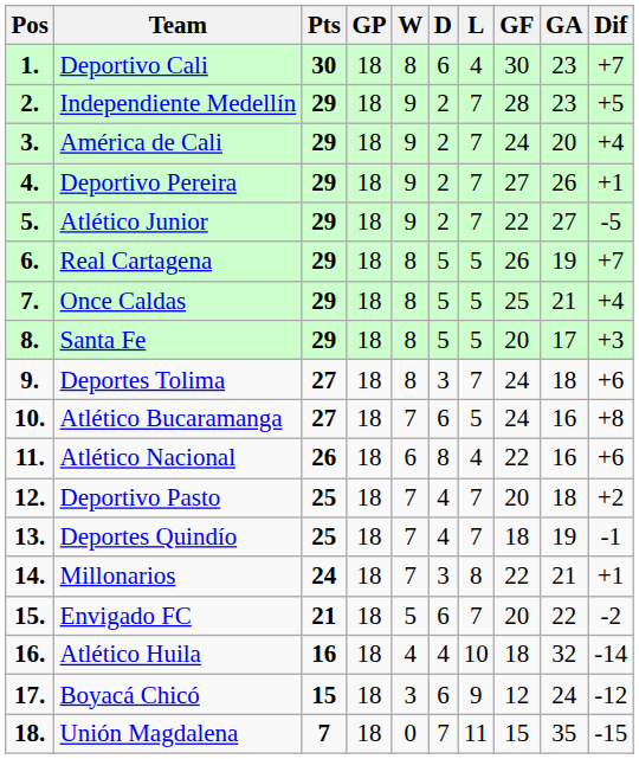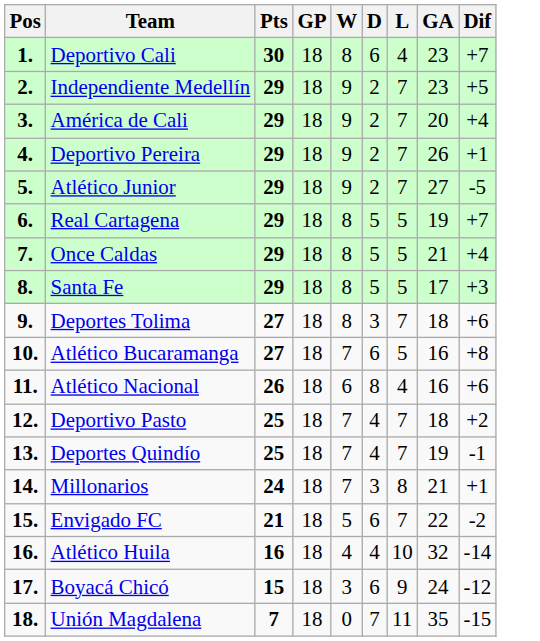 <table class="wikitable sortable" style="text-align: center;">
 <tr>
 <th align="center">Pos</th>
 <th align="center">Team</th>
 <th align="center">Pts</th>
 <th align="center">GP</th>
 <th align="center">W</th>
 <th align="center">D</th>
 <th align="center">L</th>
-<th align="center">GF</th>
 <th align="center">GA</th>
 <th align="center">Dif</th>
 </tr>
 <tr style="background: #CCFFCC;">
 <td><strong>1.</strong></td>
 <td align="left"><a href='#'>Deportivo Cali</a></td>
 <td><strong>30</strong></td>
 <td>18</td>
 <td>8</td>
 <td>6</td>
 <td>4</td>
-<td>30</td>
 <td>23</td>
 <td>+7</td>
 </tr>
 <tr style="background: #CCFFCC;">
 <td><strong>2.</strong></td>
 <td align="left"><a href='#'>Independiente Medellín</a></td>
 <td><strong>29</strong></td>
 <td>18</td>
 <td>9</td>
 <td>2</td>
 <td>7</td>
-<td>28</td>
 <td>23</td>
 <td>+5</td>
 </tr>
 <tr style="background: #CCFFCC;">
 <td><strong>3.</strong></td>
 <td align="left"><a href='#'>América de Cali</a></td>
 <td><strong>29</strong></td>
 <td>18</td>
 <td>9</td>
 <td>2</td>
 <td>7</td>
-<td>24</td>
 <td>20</td>
 <td>+4</td>
 </tr>
 <tr style="background: #CCFFCC;">
 <td><strong>4.</strong></td>
 <td align="left"><a href='#'>Deportivo Pereira</a></td>
 <td><strong>29</strong></td>
 <td>18</td>
 <td>9</td>
 <td>2</td>
 <td>7</td>
-<td>27</td>
 <td>26</td>
 <td>+1</td>
 </tr>
 <tr style="background: #CCFFCC;">
 <td><strong>5.</strong></td>
 <td align="left"><a href='#'>Atlético Junior</a></td>
 <td><strong>29</strong></td>
 <td>18</td>
 <td>9</td>
 <td>2</td>
 <td>7</td>
-<td>22</td>
 <td>27</td>
 <td>-5</td>
 </tr>
 <tr style="background: #CCFFCC;">
 <td><strong>6.</strong></td>
 <td align="left"><a href='#'>Real Cartagena</a></td>
 <td><strong>29</strong></td>
 <td>18</td>
 <td>8</td>
 <td>5</td>
 <td>5</td>
-<td>26</td>
 <td>19</td>
 <td>+7</td>
 </tr>
 <tr style="background: #CCFFCC;">
 <td><strong>7.</strong></td>
 <td align="left"><a href='#'>Once Caldas</a></td>
 <td><strong>29</strong></td>
 <td>18</td>
 <td>8</td>
 <td>5</td>
 <td>5</td>
-<td>25</td>
 <td>21</td>
 <td>+4</td>
 </tr>
 <tr style="background: #CCFFCC;">
 <td><strong>8.</strong></td>
 <td align="left"><a href='#'>Santa Fe</a></td>
 <td><strong>29</strong></td>
 <td>18</td>
 <td>8</td>
 <td>5</td>
 <td>5</td>
-<td>20</td>
 <td>17</td>
 <td>+3</td>
 </tr>
 <tr>
 <td><strong>9.</strong></td>
 <td align="left"><a href='#'>Deportes Tolima</a></td>
 <td><strong>27</strong></td>
 <td>18</td>
 <td>8</td>
 <td>3</td>
 <td>7</td>
-<td>24</td>
 <td>18</td>
 <td>+6</td>
 </tr>
 <tr>
 <td><strong>10.</strong></td>
 <td align="left"><a href='#'>Atlético Bucaramanga</a></td>
 <td><strong>27</strong></td>
 <td>18</td>
 <td>7</td>
 <td>6</td>
 <td>5</td>
-<td>24</td>
 <td>16</td>
 <td>+8</td>
 </tr>
 <tr>
 <td><strong>11.</strong></td>
 <td align="left"><a href='#'>Atlético Nacional</a></td>
 <td><strong>26</strong></td>
 <td>18</td>
 <td>6</td>
 <td>8</td>
 <td>4</td>
-<td>22</td>
 <td>16</td>
 <td>+6</td>
 </tr>
 <tr>
 <td><strong>12.</strong></td>
 <td align="left"><a href='#'>Deportivo Pasto</a></td>
 <td><strong>25</strong></td>
 <td>18</td>
 <td>7</td>
 <td>4</td>
 <td>7</td>
-<td>20</td>
 <td>18</td>
 <td>+2</td>
 </tr>
 <tr>
 <td><strong>13.</strong></td>
 <td align="left"><a href='#'>Deportes Quindío</a></td>
 <td><strong>25</strong></td>
 <td>18</td>
 <td>7</td>
 <td>4</td>
 <td>7</td>
-<td>18</td>
 <td>19</td>
 <td>-1</td>
 </tr>
 <tr>
 <td><strong>14.</strong></td>
 <td align="left"><a href='#'>Millonarios</a></td>
 <td><strong>24</strong></td>
 <td>18</td>
 <td>7</td>
 <td>3</td>
 <td>8</td>
-<td>22</td>
 <td>21</td>
 <td>+1</td>
 </tr>
 <tr>
 <td><strong>15.</strong></td>
 <td align="left"><a href='#'>Envigado FC</a></td>
 <td><strong>21</strong></td>
 <td>18</td>
 <td>5</td>
 <td>6</td>
 <td>7</td>
-<td>20</td>
 <td>22</td>
 <td>-2</td>
 </tr>
 <tr>
 <td><strong>16.</strong></td>
 <td align="left"><a href='#'>Atlético Huila</a></td>
 <td><strong>16</strong></td>
 <td>18</td>
 <td>4</td>
 <td>4</td>
 <td>10</td>
-<td>18</td>
 <td>32</td>
 <td>-14</td>
 </tr>
 <tr>
 <td><strong>17.</strong></td>
 <td align="left"><a href='#'>Boyacá Chicó</a></td>
 <td><strong>15</strong></td>
 <td>18</td>
 <td>3</td>
 <td>6</td>
 <td>9</td>
-<td>12</td>
 <td>24</td>
 <td>-12</td>
 </tr>
 <tr>
 <td><strong>18.</strong></td>
 <td align="left"><a href='#'>Unión Magdalena</a></td>
 <td><strong>7</strong></td>
 <td>18</td>
 <td>0</td>
 <td>7</td>
 <td>11</td>
-<td>15</td>
 <td>35</td>
 <td>-15</td>
 </tr>
 </table>
